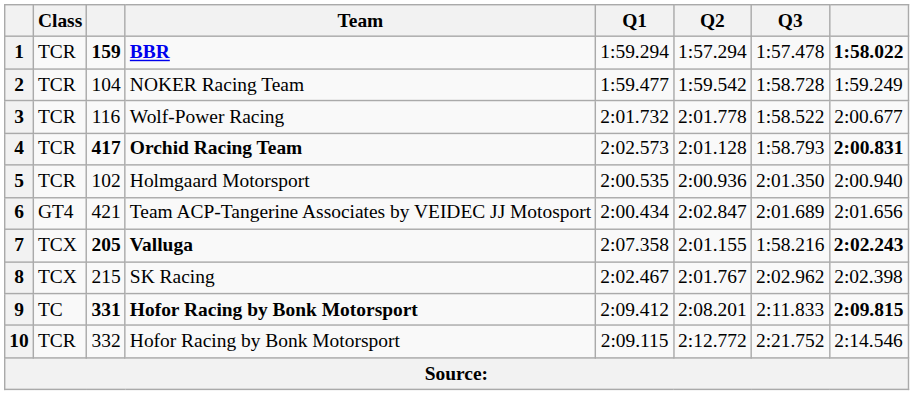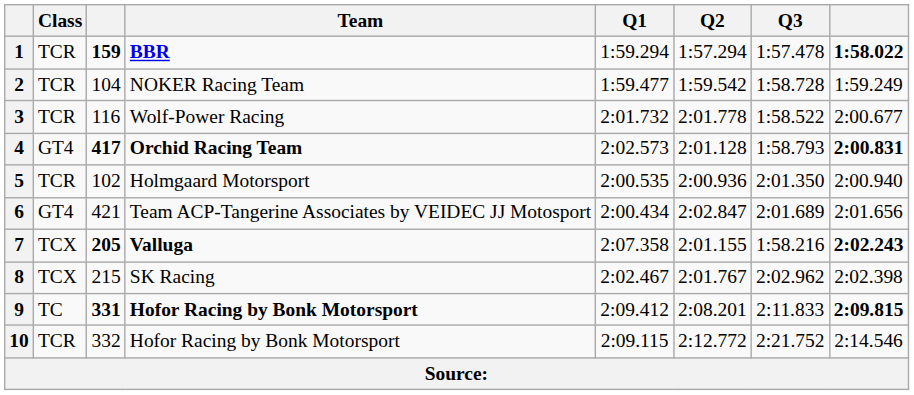 <table class="wikitable sortable" style="font-size: 85%;">
 <tr>
 <th scope="col"></th>
 <th scope="col">Class</th>
 <th scope="col"></th>
 <th scope="col">Team</th>
 <th scope="col">Q1</th>
 <th scope="col">Q2</th>
 <th scope="col">Q3</th>
 <th scope="col"></th>
 </tr>
 <tr style=>
 <th>1</th>
 <td>TCR</td>
 <td align="center"><strong>159</strong></td>
 <td> <strong><a href='#'>BBR</a></strong></td>
 <td align="center">1:59.294</td>
 <td align="center">1:57.294</td>
 <td align="center">1:57.478</td>
 <td align="center"><strong>1:58.022</strong></td>
 </tr>
 <tr>
 <th>2</th>
 <td>TCR</td>
 <td align="center">104</td>
 <td> NOKER Racing Team</td>
 <td align="center">1:59.477</td>
 <td align="center">1:59.542</td>
 <td align="center">1:58.728</td>
 <td align="center">1:59.249</td>
 </tr>
 <tr>
 <th>3</th>
 <td>TCR</td>
 <td align="center">116</td>
 <td> Wolf-Power Racing</td>
 <td align="center">2:01.732</td>
 <td align="center">2:01.778</td>
 <td align="center">1:58.522</td>
 <td align="center">2:00.677</td>
 </tr>
 <tr>
 <th>4</th>
-<td>TCR</td>
+<td>GT4</td>
 <td align="center"><strong>417</strong></td>
 <td> <strong>Orchid Racing Team</strong></td>
 <td align="center">2:02.573</td>
 <td align="center">2:01.128</td>
 <td align="center">1:58.793</td>
 <td align="center"><strong>2:00.831</strong></td>
 </tr>
 <tr>
 <th>5</th>
 <td>TCR</td>
 <td align="center">102</td>
 <td> Holmgaard Motorsport</td>
 <td align="center">2:00.535</td>
 <td align="center">2:00.936</td>
 <td align="center">2:01.350</td>
 <td align="center">2:00.940</td>
 </tr>
 <tr>
 <th>6</th>
 <td>GT4</td>
 <td align="center">421</td>
 <td> Team ACP-Tangerine Associates by VEIDEC JJ Motosport</td>
 <td align="center">2:00.434</td>
 <td align="center">2:02.847</td>
 <td align="center">2:01.689</td>
 <td align="center">2:01.656</td>
 </tr>
 <tr style=>
 <th>7</th>
 <td>TCX</td>
 <td align="center"><strong>205</strong></td>
 <td> <strong>Valluga</strong></td>
 <td align="center">2:07.358</td>
 <td align="center">2:01.155</td>
 <td align="center">1:58.216</td>
 <td align="center"><strong>2:02.243</strong></td>
 </tr>
 <tr>
 <th>8</th>
 <td>TCX</td>
 <td align="center">215</td>
 <td> SK Racing</td>
 <td align="center">2:02.467</td>
 <td align="center">2:01.767</td>
 <td align="center">2:02.962</td>
 <td align="center">2:02.398</td>
 </tr>
 <tr>
 <th>9</th>
 <td>TC</td>
 <td align="center"><strong>331</strong></td>
 <td> <strong>Hofor Racing by Bonk Motorsport</strong></td>
 <td align="center">2:09.412</td>
 <td align="center">2:08.201</td>
 <td align="center">2:11.833</td>
 <td align="center"><strong>2:09.815</strong></td>
 </tr>
 <tr>
 <th>10</th>
 <td>TCR</td>
 <td align="center">332</td>
 <td> Hofor Racing by Bonk Motorsport</td>
 <td align="center">2:09.115</td>
 <td align="center">2:12.772</td>
 <td align="center">2:21.752</td>
 <td align="center">2:14.546</td>
 </tr>
 <tr>
 <th colspan=8>Source:</th>
 </tr>
 </table>
